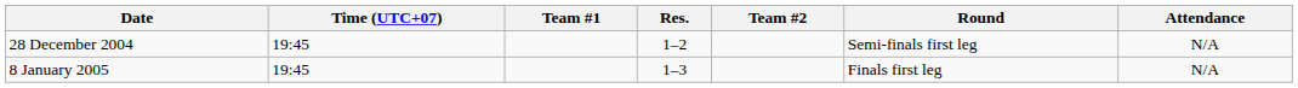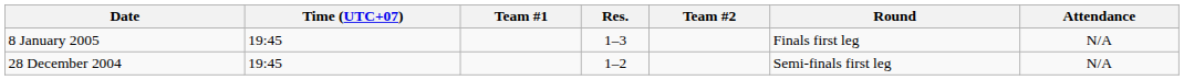 <table class="wikitable" style="text-align:left; width:100%;">
 <tr>
 <th>Date</th>
 <th>Time (<a href='#'>UTC+07</a>)</th>
 <th>Team #1</th>
 <th>Res.</th>
 <th>Team #2</th>
 <th>Round</th>
 <th>Attendance</th>
 </tr>
 <tr>
+<td>8 January 2005</td>
+<td>19:45</td>
+<td></td>
+<td style="text-align:center;">1–3</td>
+<td><strong></strong></td>
+<td>Finals first leg</td>
+<td style="text-align:center;">N/A</td>
+</tr>
+<tr>
 <td>28 December 2004</td>
 <td>19:45</td>
 <td></td>
 <td style="text-align:center;">1–2</td>
 <td><strong></strong></td>
 <td>Semi-finals first leg</td>
 <td style="text-align:center;">N/A</td>
 </tr>
-<tr>
-<td>8 January 2005</td>
-<td>19:45</td>
-<td></td>
-<td style="text-align:center;">1–3</td>
-<td><strong></strong></td>
-<td>Finals first leg</td>
-<td style="text-align:center;">N/A</td>
-</tr>
 </table>
